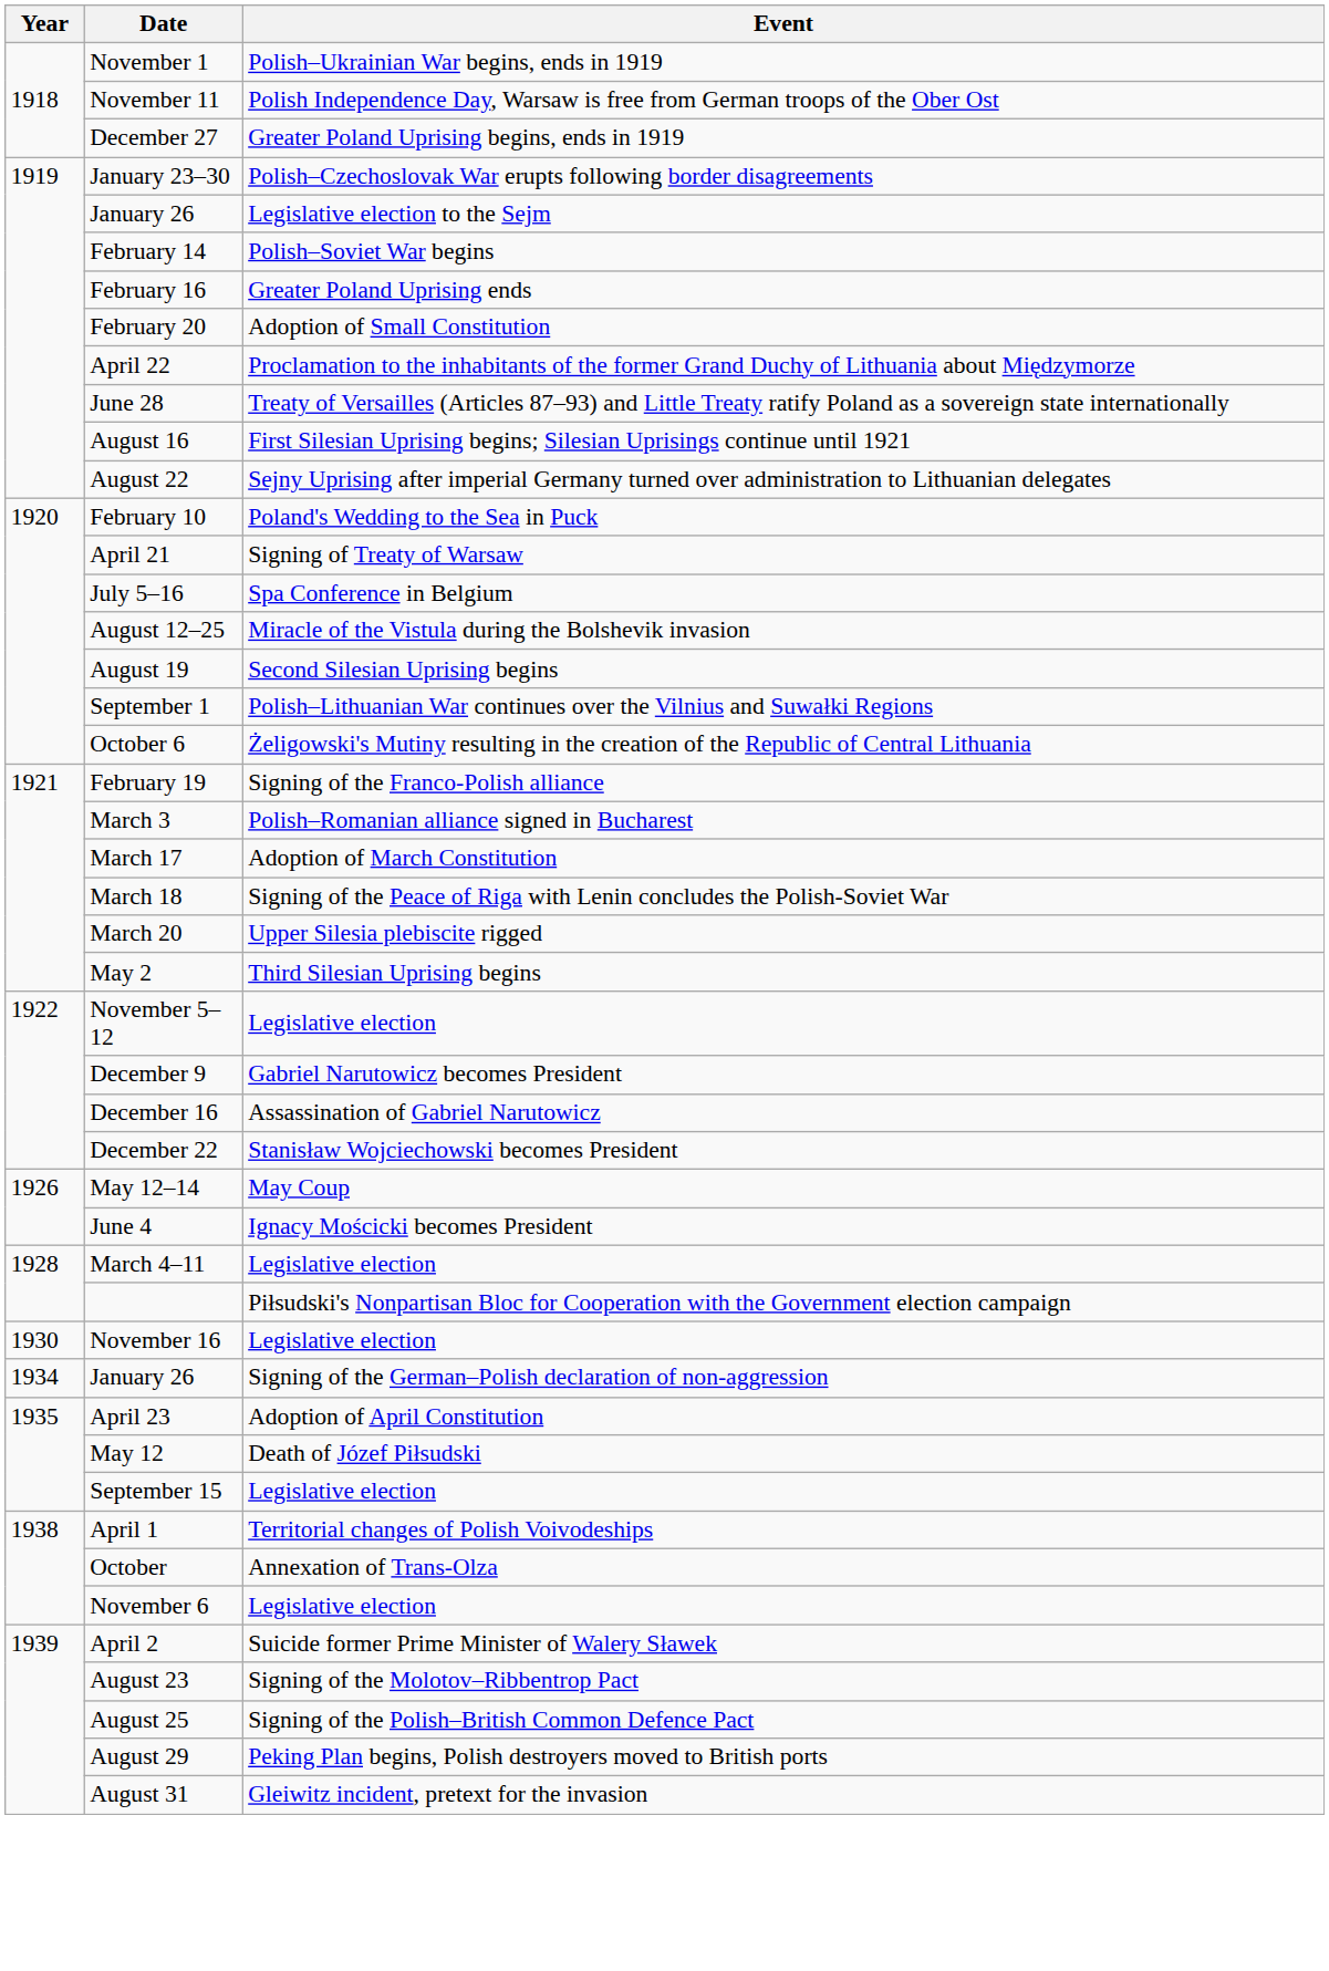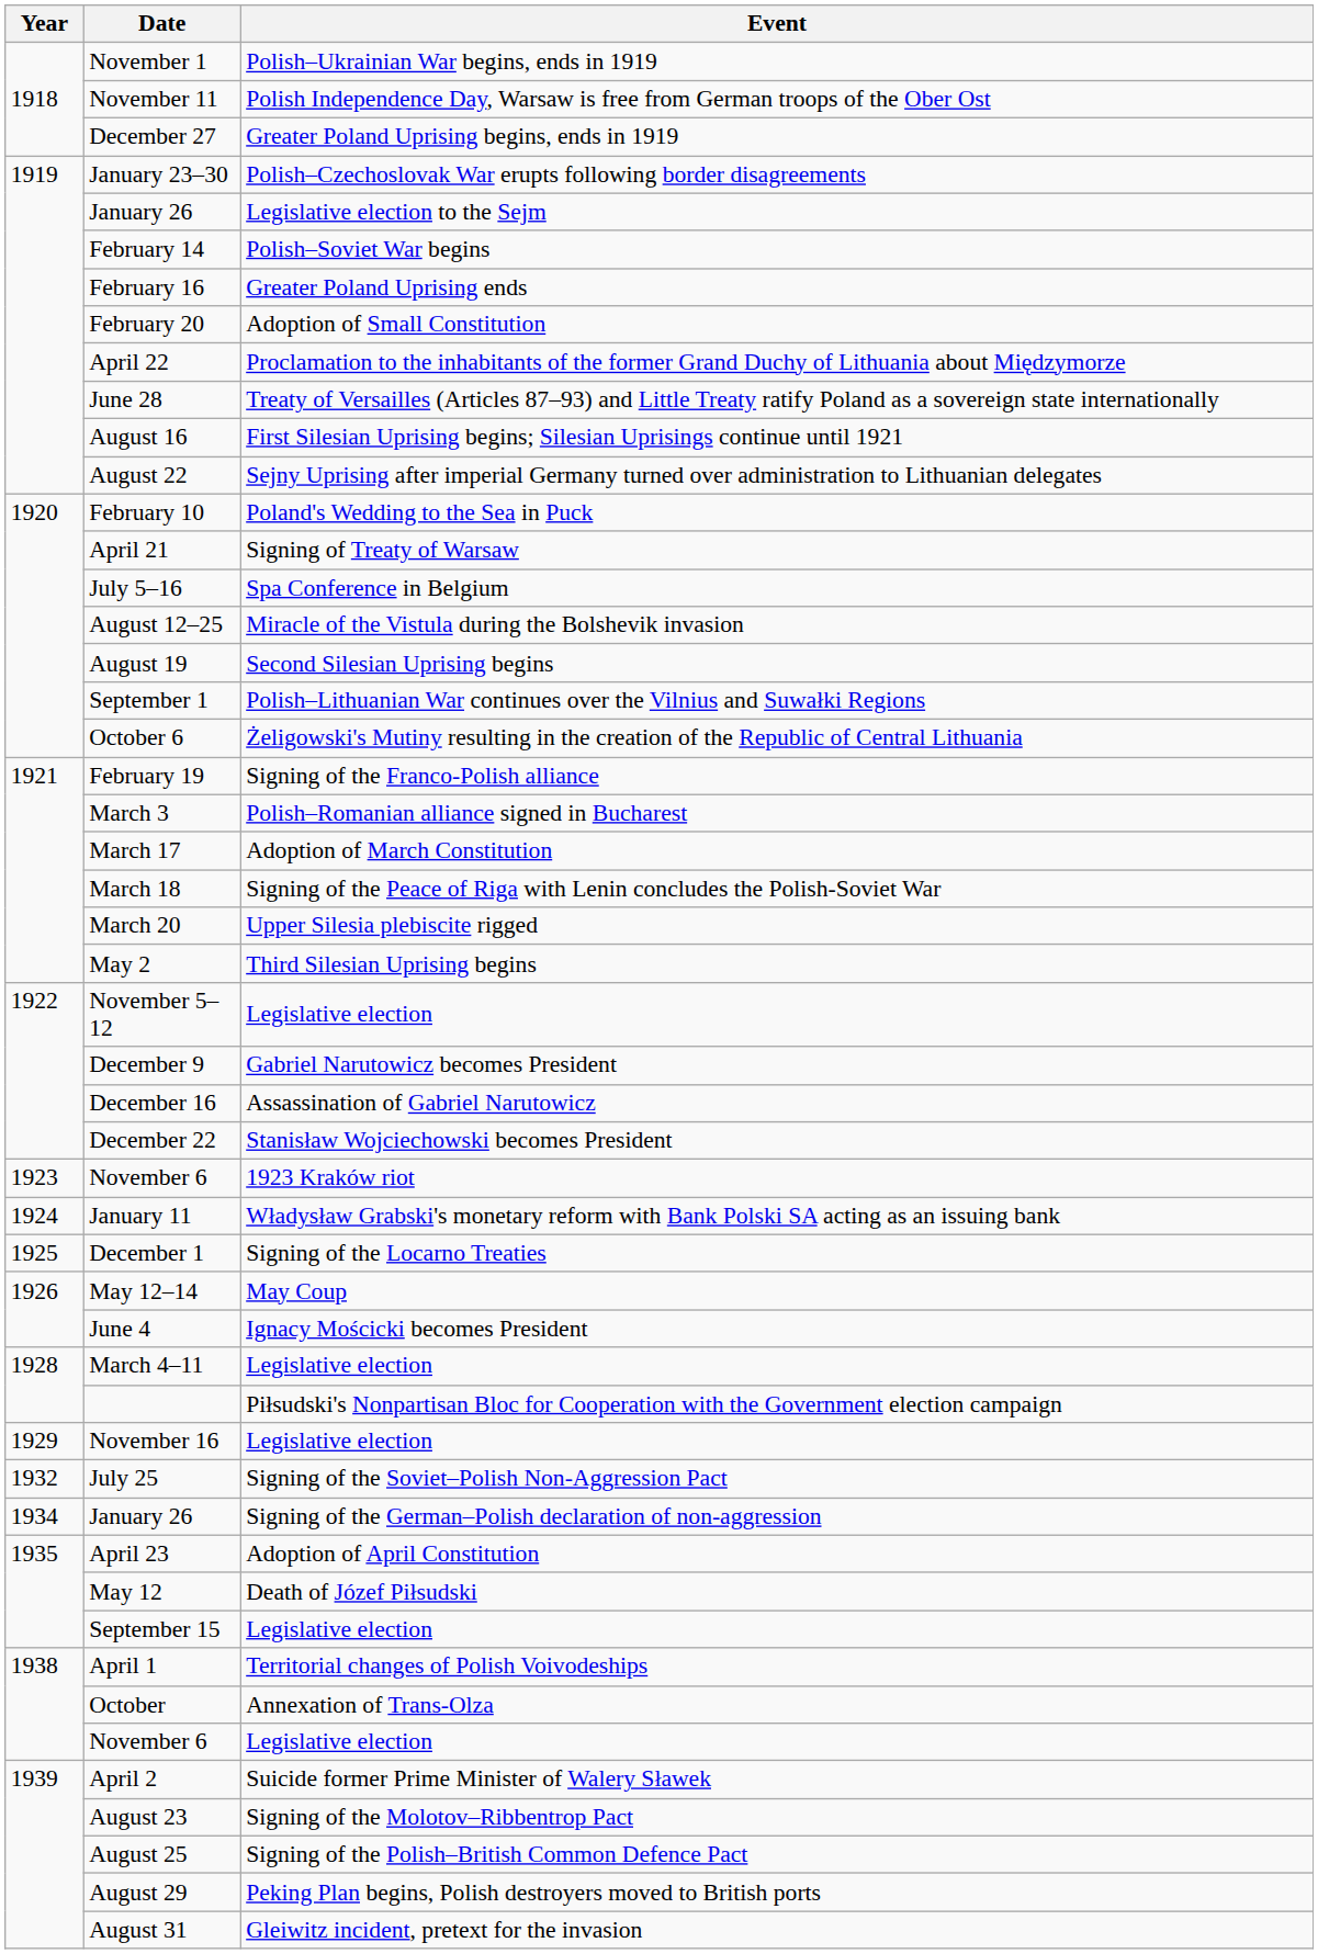 <table class="wikitable" width="100%">
 <tr>
 <th style="width:6%">Year</th>
 <th style="width:12%">Date</th>
 <th>Event</th>
 </tr>
 <tr>
 <td rowspan="3">1918</td>
 <td>November 1</td>
 <td><a href='#'>Polish–Ukrainian War</a> begins, ends in 1919</td>
 </tr>
 <tr>
 <td>November 11</td>
 <td><a href='#'>Polish Independence Day</a>, Warsaw is free from German troops of the <a href='#'>Ober Ost</a></td>
 </tr>
 <tr>
 <td>December 27</td>
 <td><a href='#'>Greater Poland Uprising</a> begins, ends in 1919</td>
 </tr>
 <tr>
 <td rowspan="9" valign="top">1919</td>
 <td>January 23–30</td>
 <td><a href='#'>Polish–Czechoslovak War</a> erupts following <a href='#'>border disagreements</a></td>
 </tr>
 <tr>
 <td>January 26</td>
 <td><a href='#'>Legislative election</a> to the <a href='#'>Sejm</a></td>
 </tr>
 <tr>
 <td>February 14</td>
 <td><a href='#'>Polish–Soviet War</a> begins</td>
 </tr>
 <tr>
 <td>February 16</td>
 <td><a href='#'>Greater Poland Uprising</a> ends</td>
 </tr>
 <tr>
 <td>February 20</td>
 <td>Adoption of <a href='#'>Small Constitution</a></td>
 </tr>
 <tr>
 <td>April 22</td>
 <td><a href='#'>Proclamation to the inhabitants of the former Grand Duchy of Lithuania</a> about <a href='#'>Międzymorze</a></td>
 </tr>
 <tr>
 <td>June 28</td>
 <td><a href='#'>Treaty of Versailles</a> (Articles 87–93) and <a href='#'>Little Treaty</a> ratify Poland as a sovereign state internationally</td>
 </tr>
 <tr>
 <td>August 16</td>
 <td><a href='#'>First Silesian Uprising</a> begins; <a href='#'>Silesian Uprisings</a> continue until 1921</td>
 </tr>
 <tr>
 <td>August 22</td>
 <td><a href='#'>Sejny Uprising</a> after imperial Germany turned over administration to Lithuanian delegates</td>
 </tr>
 <tr>
 <td rowspan="7" valign="top">1920</td>
 <td>February 10</td>
 <td><a href='#'>Poland's Wedding to the Sea</a> in <a href='#'>Puck</a></td>
 </tr>
 <tr>
 <td>April 21</td>
 <td>Signing of <a href='#'>Treaty of Warsaw</a></td>
 </tr>
 <tr>
 <td>July 5–16</td>
 <td><a href='#'>Spa Conference</a> in Belgium</td>
 </tr>
 <tr>
 <td>August 12–25</td>
 <td><a href='#'>Miracle of the Vistula</a> during the Bolshevik invasion</td>
 </tr>
 <tr>
 <td>August 19</td>
 <td><a href='#'>Second Silesian Uprising</a> begins</td>
 </tr>
 <tr>
 <td>September 1</td>
 <td><a href='#'>Polish–Lithuanian War</a> continues over the <a href='#'>Vilnius</a> and <a href='#'>Suwałki Regions</a></td>
 </tr>
 <tr>
 <td>October 6</td>
 <td><a href='#'>Żeligowski's Mutiny</a> resulting in the creation of the <a href='#'>Republic of Central Lithuania</a></td>
 </tr>
 <tr>
 <td rowspan="6" valign="top">1921</td>
 <td>February 19</td>
 <td>Signing of the <a href='#'>Franco-Polish alliance</a></td>
 </tr>
 <tr>
 <td>March 3</td>
 <td><a href='#'>Polish–Romanian alliance</a> signed in <a href='#'>Bucharest</a></td>
 </tr>
 <tr>
 <td>March 17</td>
 <td>Adoption of <a href='#'>March Constitution</a></td>
 </tr>
 <tr>
 <td>March 18</td>
 <td>Signing of the <a href='#'>Peace of Riga</a> with Lenin concludes the Polish-Soviet War</td>
 </tr>
 <tr>
 <td>March 20</td>
 <td><a href='#'>Upper Silesia plebiscite</a> rigged</td>
 </tr>
 <tr>
 <td>May 2</td>
 <td><a href='#'>Third Silesian Uprising</a> begins</td>
 </tr>
 <tr>
 <td rowspan="4" valign="top">1922</td>
 <td>November 5–12</td>
 <td><a href='#'>Legislative election</a></td>
 </tr>
 <tr>
 <td>December 9</td>
 <td><a href='#'>Gabriel Narutowicz</a> becomes President</td>
 </tr>
 <tr>
 <td>December 16</td>
 <td>Assassination of <a href='#'>Gabriel Narutowicz</a></td>
 </tr>
 <tr>
 <td>December 22</td>
 <td><a href='#'>Stanisław Wojciechowski</a> becomes President</td>
 </tr>
 <tr>
+<td>1923</td>
+<td>November 6</td>
+<td><a href='#'>1923 Kraków riot</a></td>
+</tr>
+<tr>
+<td>1924</td>
+<td>January 11</td>
+<td><a href='#'>Władysław Grabski</a>'s monetary reform with <a href='#'>Bank Polski SA</a> acting as an issuing bank</td>
+</tr>
+<tr>
+<td>1925</td>
+<td>December 1</td>
+<td>Signing of the <a href='#'>Locarno Treaties</a></td>
+</tr>
+<tr>
 <td rowspan="2" valign="top">1926</td>
 <td>May 12–14</td>
 <td><a href='#'>May Coup</a></td>
 </tr>
 <tr>
 <td>June 4</td>
 <td><a href='#'>Ignacy Mościcki</a> becomes President</td>
 </tr>
 <tr>
 <td rowspan="2" valign="top">1928</td>
 <td>March 4–11</td>
 <td><a href='#'>Legislative election</a></td>
 </tr>
 <tr>
 <td></td>
 <td>Piłsudski's <a href='#'>Nonpartisan Bloc for Cooperation with the Government</a> election campaign</td>
 </tr>
 <tr>
-<td>1930</td>
+<td>1929</td>
 <td>November 16</td>
 <td><a href='#'>Legislative election</a></td>
+</tr>
+<tr>
+<td>1932</td>
+<td>July 25</td>
+<td>Signing of the <a href='#'>Soviet–Polish Non-Aggression Pact</a></td>
 </tr>
 <tr>
 <td>1934</td>
 <td>January 26</td>
 <td>Signing of the <a href='#'>German–Polish declaration of non-aggression</a></td>
 </tr>
 <tr>
 <td rowspan="3" valign="top">1935</td>
 <td>April 23</td>
 <td>Adoption of <a href='#'>April Constitution</a></td>
 </tr>
 <tr>
 <td>May 12</td>
 <td>Death of <a href='#'>Józef Piłsudski</a></td>
 </tr>
 <tr>
 <td>September 15</td>
 <td><a href='#'>Legislative election</a></td>
 </tr>
 <tr>
 <td rowspan="3" valign="top">1938</td>
 <td>April 1</td>
 <td><a href='#'>Territorial changes of Polish Voivodeships</a></td>
 </tr>
 <tr>
 <td>October</td>
 <td>Annexation of <a href='#'>Trans-Olza</a></td>
 </tr>
 <tr>
 <td>November 6</td>
 <td><a href='#'>Legislative election</a></td>
 </tr>
 <tr>
 <td rowspan="5" valign="top">1939</td>
 <td>April 2</td>
 <td>Suicide former Prime Minister of <a href='#'>Walery Sławek</a></td>
 </tr>
 <tr>
 <td>August 23</td>
 <td>Signing of the <a href='#'>Molotov–Ribbentrop Pact</a></td>
 </tr>
 <tr>
 <td>August 25</td>
 <td>Signing of the <a href='#'>Polish–British Common Defence Pact</a></td>
 </tr>
 <tr>
 <td>August 29</td>
 <td><a href='#'>Peking Plan</a> begins, Polish destroyers moved to British ports</td>
 </tr>
 <tr>
 <td>August 31</td>
 <td><a href='#'>Gleiwitz incident</a>, pretext for the invasion</td>
 </tr>
 </table>
